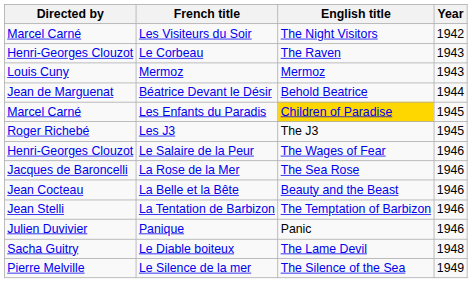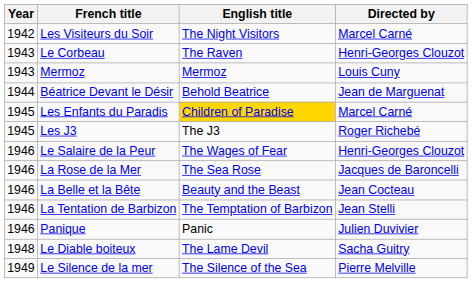 <table class="wikitable sortable">
 <tr>
-<th>Directed by</th>
+<th>Year</th>
 <th>French title</th>
 <th>English title</th>
-<th>Year</th>
+<th>Directed by</th>
 </tr>
 <tr>
-<td><a href='#'>Marcel Carné</a></td>
+<td>1942</td>
 <td><a href='#'>Les Visiteurs du Soir</a></td>
 <td><a href='#'>The Night Visitors</a></td>
-<td>1942</td>
+<td><a href='#'>Marcel Carné</a></td>
 </tr>
 <tr>
-<td><a href='#'>Henri-Georges Clouzot</a></td>
+<td>1943</td>
 <td><a href='#'>Le Corbeau</a></td>
 <td><a href='#'>The Raven</a></td>
-<td>1943</td>
+<td><a href='#'>Henri-Georges Clouzot</a></td>
 </tr>
 <tr>
-<td><a href='#'>Louis Cuny</a></td>
+<td>1943</td>
 <td><a href='#'>Mermoz</a></td>
 <td><a href='#'>Mermoz</a></td>
-<td>1943</td>
+<td><a href='#'>Louis Cuny</a></td>
 </tr>
 <tr>
-<td><a href='#'>Jean de Marguenat</a></td>
+<td>1944</td>
 <td><a href='#'>Béatrice Devant le Désir</a></td>
 <td><a href='#'>Behold Beatrice</a></td>
-<td>1944</td>
+<td><a href='#'>Jean de Marguenat</a></td>
 </tr>
 <tr>
-<td><a href='#'>Marcel Carné</a></td>
+<td>1945</td>
 <td><a href='#'>Les Enfants du Paradis</a></td>
 <td style="background: gold;"><a href='#'>Children of Paradise</a></td>
-<td>1945</td>
+<td><a href='#'>Marcel Carné</a></td>
 </tr>
 <tr>
-<td><a href='#'>Roger Richebé</a></td>
+<td>1945</td>
 <td><a href='#'>Les J3</a></td>
 <td>The J3</td>
-<td>1945</td>
+<td><a href='#'>Roger Richebé</a></td>
 </tr>
 <tr>
-<td><a href='#'>Henri-Georges Clouzot</a></td>
+<td>1946</td>
 <td><a href='#'>Le Salaire de la Peur</a></td>
 <td><a href='#'>The Wages of Fear</a></td>
-<td>1946</td>
+<td><a href='#'>Henri-Georges Clouzot</a></td>
 </tr>
 <tr>
-<td><a href='#'>Jacques de Baroncelli</a></td>
+<td>1946</td>
 <td><a href='#'>La Rose de la Mer</a></td>
 <td><a href='#'>The Sea Rose</a></td>
-<td>1946</td>
+<td><a href='#'>Jacques de Baroncelli</a></td>
 </tr>
 <tr>
-<td><a href='#'>Jean Cocteau</a></td>
+<td>1946</td>
 <td><a href='#'>La Belle et la Bête</a></td>
 <td><a href='#'>Beauty and the Beast</a></td>
-<td>1946</td>
+<td><a href='#'>Jean Cocteau</a></td>
 </tr>
 <tr>
-<td><a href='#'>Jean Stelli</a></td>
+<td>1946</td>
 <td><a href='#'>La Tentation de Barbizon</a></td>
 <td><a href='#'>The Temptation of Barbizon</a></td>
-<td>1946</td>
+<td><a href='#'>Jean Stelli</a></td>
 </tr>
 <tr>
-<td><a href='#'>Julien Duvivier</a></td>
+<td>1946</td>
 <td><a href='#'>Panique</a></td>
 <td>Panic</td>
-<td>1946</td>
+<td><a href='#'>Julien Duvivier</a></td>
 </tr>
 <tr>
-<td><a href='#'>Sacha Guitry</a></td>
+<td>1948</td>
 <td><a href='#'>Le Diable boiteux</a></td>
 <td><a href='#'>The Lame Devil</a></td>
-<td>1948</td>
+<td><a href='#'>Sacha Guitry</a></td>
 </tr>
 <tr>
-<td><a href='#'>Pierre Melville</a></td>
+<td>1949</td>
 <td><a href='#'>Le Silence de la mer</a></td>
 <td><a href='#'>The Silence of the Sea</a></td>
-<td>1949</td>
+<td><a href='#'>Pierre Melville</a></td>
 </tr>
 </table>
